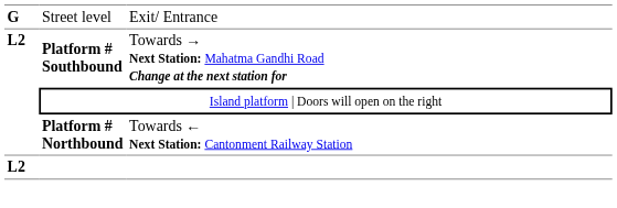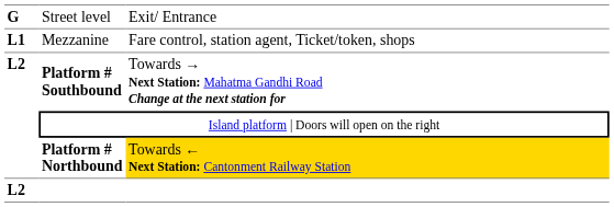 <table table border=0 cellspacing=0 cellpadding=3>
 <tr>
 <td style="border-top:solid 1px gray;border-bottom:solid 1px gray;" width=30 valign=top><strong>G</strong></td>
 <td style="border-top:solid 1px gray;border-bottom:solid 1px gray;" width=85 valign=top>Street level</td>
 <td style="border-top:solid 1px gray;border-bottom:solid 1px gray;" width=500 valign=top>Exit/ Entrance</td>
+</tr>
+<tr>
+<td style="border-bottom:solid 1px gray;"><strong>L1</strong></td>
+<td style="border-bottom:solid 1px gray;">Mezzanine</td>
+<td style="border-bottom:solid 1px gray;">Fare control, station agent, Ticket/token, shops</td>
 </tr>
 <tr>
 <td style="border-bottom:solid 1px gray;" width=30 rowspan=3 valign=top><strong>L2</strong></td>
 <td style="border-bottom:solid 1px white;" width=85><span><strong>Platform #</strong><br><strong>Southbound</strong></span></td>
 <td style="border-bottom:solid 1px white;" width=500>Towards → <br><small><strong>Next Station:</strong> <a href='#'>Mahatma Gandhi Road</a><br><strong><em>Change at the next station for </em></strong></small></td>
 </tr>
 <tr>
 <td style="border-top:solid 2px black;border-right:solid 2px black;border-left:solid 2px black;border-bottom:solid 2px black;text-align:center;" colspan=2><small><a href='#'>Island platform</a> | Doors will open on the right </small></td>
 </tr>
 <tr>
 <td style="border-bottom:solid 1px gray;" width=85><span><strong>Platform #</strong><br><strong>Northbound</strong></span></td>
-<td style="border-bottom:solid 1px gray;" width="500">Towards ← <br><small><strong>Next Station:</strong> <a href='#'>Cantonment Railway Station</a></small></td>
+<td style="background: gold; border-bottom:solid 1px gray;" width="500">Towards ← <br><small><strong>Next Station:</strong> <a href='#'>Cantonment Railway Station</a></small></td>
 </tr>
 <tr>
 <td style="border-bottom:solid 1px gray;" width=30 rowspan=2 valign=top><strong>L2</strong></td>
 <td style="border-bottom:solid 1px gray;" width=85></td>
 <td style="border-bottom:solid 1px gray;" width=500></td>
 </tr>
 </table>
